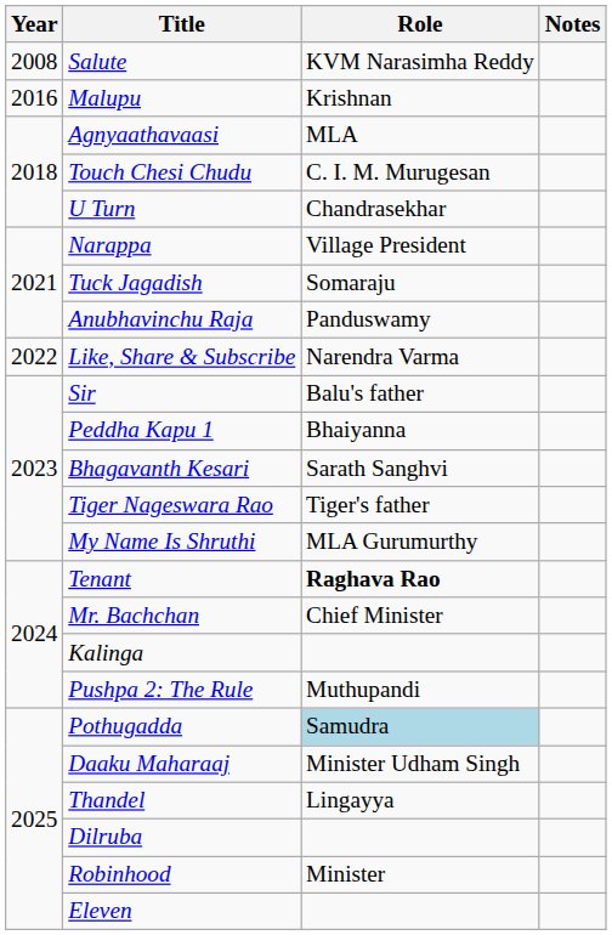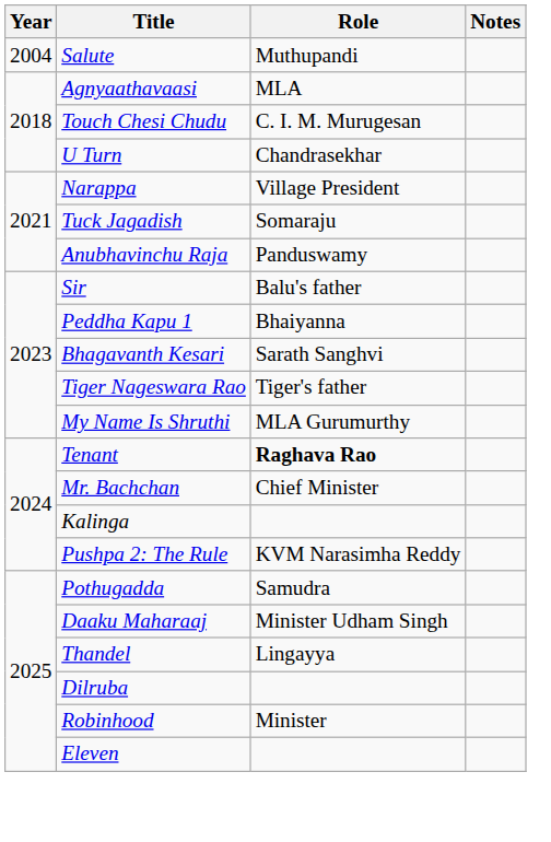 <table class="wikitable">
 <tr>
 <th>Year</th>
 <th>Title</th>
 <th>Role</th>
 <th>Notes</th>
 </tr>
 <tr>
-<td>2008</td>
+<td>2004</td>
 <td><em><a href='#'>Salute</a></em></td>
-<td>KVM Narasimha Reddy</td>
-<td></td>
-</tr>
-<tr>
-<td>2016</td>
-<td><em><a href='#'>Malupu</a></em></td>
-<td>Krishnan</td>
+<td>Muthupandi</td>
 <td></td>
 </tr>
 <tr>
 <td rowspan="3">2018</td>
 <td><em><a href='#'>Agnyaathavaasi</a></em></td>
 <td>MLA</td>
 <td></td>
 </tr>
 <tr>
 <td><em><a href='#'>Touch Chesi Chudu</a></em></td>
 <td>C. I. M. Murugesan</td>
 <td></td>
 </tr>
 <tr>
 <td><em><a href='#'>U Turn</a></em></td>
 <td>Chandrasekhar</td>
 <td></td>
 </tr>
 <tr>
 <td rowspan="3">2021</td>
 <td><em><a href='#'>Narappa</a></em></td>
 <td>Village President</td>
 <td></td>
 </tr>
 <tr>
 <td><em><a href='#'>Tuck Jagadish</a></em></td>
 <td>Somaraju</td>
 <td></td>
 </tr>
 <tr>
 <td><em><a href='#'>Anubhavinchu Raja</a></em></td>
 <td>Panduswamy</td>
-<td></td>
-</tr>
-<tr>
-<td>2022</td>
-<td><em><a href='#'>Like, Share & Subscribe</a></em></td>
-<td>Narendra Varma</td>
 <td></td>
 </tr>
 <tr>
 <td rowspan="5">2023</td>
 <td><em><a href='#'>Sir</a></em></td>
 <td>Balu's father</td>
 <td></td>
 </tr>
 <tr>
 <td><em><a href='#'>Peddha Kapu 1</a></em></td>
 <td>Bhaiyanna</td>
 <td></td>
 </tr>
 <tr>
 <td><em><a href='#'>Bhagavanth Kesari</a></em></td>
 <td>Sarath Sanghvi</td>
 <td></td>
 </tr>
 <tr>
 <td><em><a href='#'>Tiger Nageswara Rao</a></em></td>
 <td>Tiger's father</td>
 <td></td>
 </tr>
 <tr>
 <td><em><a href='#'>My Name Is Shruthi</a></em></td>
 <td>MLA Gurumurthy</td>
 <td></td>
 </tr>
 <tr>
 <td rowspan="4">2024</td>
 <td><a href='#'><em>Tenant</em></a></td>
 <td><strong>Raghava Rao</strong></td>
 <td></td>
 </tr>
 <tr>
 <td><em><a href='#'>Mr. Bachchan</a></em></td>
 <td>Chief Minister</td>
 <td></td>
 </tr>
 <tr>
 <td><em>Kalinga</em></td>
 <td></td>
 <td></td>
 </tr>
 <tr>
 <td><em><a href='#'>Pushpa 2: The Rule</a></em></td>
-<td>Muthupandi</td>
+<td>KVM Narasimha Reddy</td>
 <td></td>
 </tr>
 <tr>
 <td rowspan="6">2025</td>
 <td><em><a href='#'>Pothugadda</a></em></td>
-<td style="background: lightblue;">Samudra</td>
+<td>Samudra</td>
 <td></td>
 </tr>
 <tr>
 <td><em><a href='#'>Daaku Maharaaj</a></em></td>
 <td>Minister Udham Singh</td>
 <td></td>
 </tr>
 <tr>
 <td><em><a href='#'>Thandel</a></em></td>
 <td>Lingayya</td>
 <td></td>
 </tr>
 <tr>
 <td><em><a href='#'>Dilruba</a></em></td>
 <td></td>
 <td></td>
 </tr>
 <tr>
 <td><em><a href='#'>Robinhood</a></em></td>
 <td>Minister</td>
 <td></td>
 </tr>
 <tr>
 <td><em><a href='#'>Eleven</a></em></td>
 <td></td>
 <td></td>
 </tr>
 </table>
